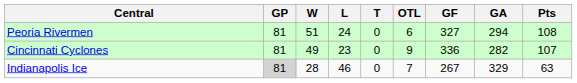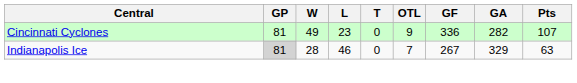 <table class="wikitable">
 <tr>
 <th width="40%">Central</th>
 <th width="5%">GP</th>
 <th width="5%">W</th>
 <th width="5%">L</th>
 <th width="5%">T</th>
 <th width="5%">OTL</th>
 <th width="7.5%">GF</th>
 <th width="7.5%">GA</th>
 <th width="7.5%">Pts</th>
-</tr>
-<tr align="center" bgcolor="#CCFFCC">
-<td align="left"><a href='#'>Peoria Rivermen</a></td>
-<td>81</td>
-<td>51</td>
-<td>24</td>
-<td>0</td>
-<td>6</td>
-<td>327</td>
-<td>294</td>
-<td>108</td>
 </tr>
 <tr align="center" bgcolor="#CCFFCC">
 <td align="left"><a href='#'>Cincinnati Cyclones</a></td>
 <td>81</td>
 <td>49</td>
 <td>23</td>
 <td>0</td>
 <td>9</td>
 <td>336</td>
 <td>282</td>
 <td>107</td>
 </tr>
 <tr align="center">
 <td align="left"><a href='#'>Indianapolis Ice</a></td>
 <td style="background: lightgrey;">81</td>
 <td>28</td>
 <td>46</td>
 <td>0</td>
 <td>7</td>
 <td>267</td>
 <td>329</td>
 <td>63</td>
 </tr>
 </table>
